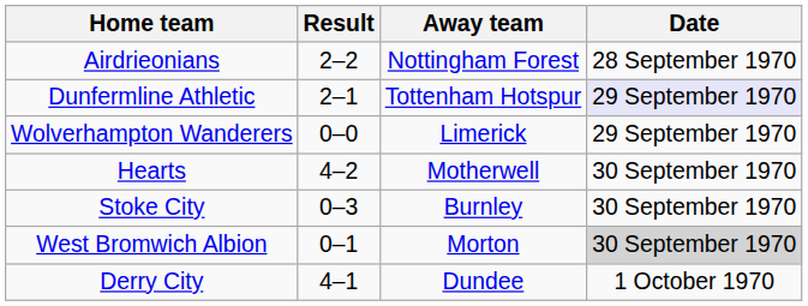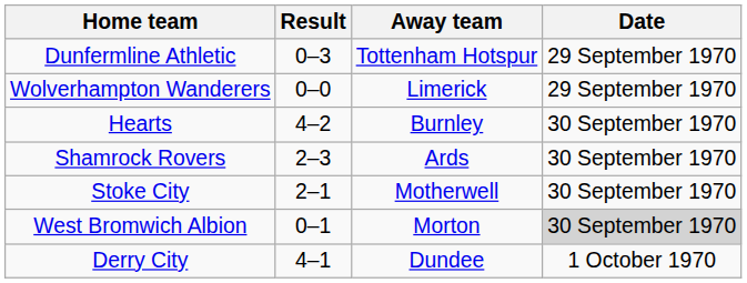 <table class="wikitable" style="text-align: center">
 <tr>
 <th>Home team</th>
 <th>Result</th>
 <th>Away team</th>
 <th>Date</th>
 </tr>
 <tr>
-<td> <a href='#'>Airdrieonians</a></td>
-<td>2–2</td>
-<td> <a href='#'>Nottingham Forest</a></td>
-<td>28 September 1970</td>
-</tr>
-<tr>
 <td> <a href='#'>Dunfermline Athletic</a></td>
-<td>2–1</td>
+<td>0–3</td>
 <td> <a href='#'>Tottenham Hotspur</a></td>
-<td style="background: lavender;">29 September 1970</td>
+<td>29 September 1970</td>
 </tr>
 <tr>
 <td> <a href='#'>Wolverhampton Wanderers</a></td>
 <td>0–0</td>
 <td> <a href='#'>Limerick</a></td>
 <td>29 September 1970</td>
 </tr>
 <tr>
 <td> <a href='#'>Hearts</a></td>
 <td>4–2</td>
-<td> <a href='#'>Motherwell</a></td>
+<td> <a href='#'>Burnley</a></td>
+<td>30 September 1970</td>
+</tr>
+<tr>
+<td> <a href='#'>Shamrock Rovers</a></td>
+<td>2–3</td>
+<td> <a href='#'>Ards</a></td>
 <td>30 September 1970</td>
 </tr>
 <tr>
 <td> <a href='#'>Stoke City</a></td>
-<td>0–3</td>
-<td> <a href='#'>Burnley</a></td>
+<td>2–1</td>
+<td> <a href='#'>Motherwell</a></td>
 <td>30 September 1970</td>
 </tr>
 <tr>
 <td> <a href='#'>West Bromwich Albion</a></td>
 <td>0–1</td>
 <td> <a href='#'>Morton</a></td>
 <td style="background: lightgrey;">30 September 1970</td>
 </tr>
 <tr>
 <td> <a href='#'>Derry City</a></td>
 <td>4–1</td>
 <td> <a href='#'>Dundee</a></td>
 <td>1 October 1970</td>
 </tr>
 </table>
